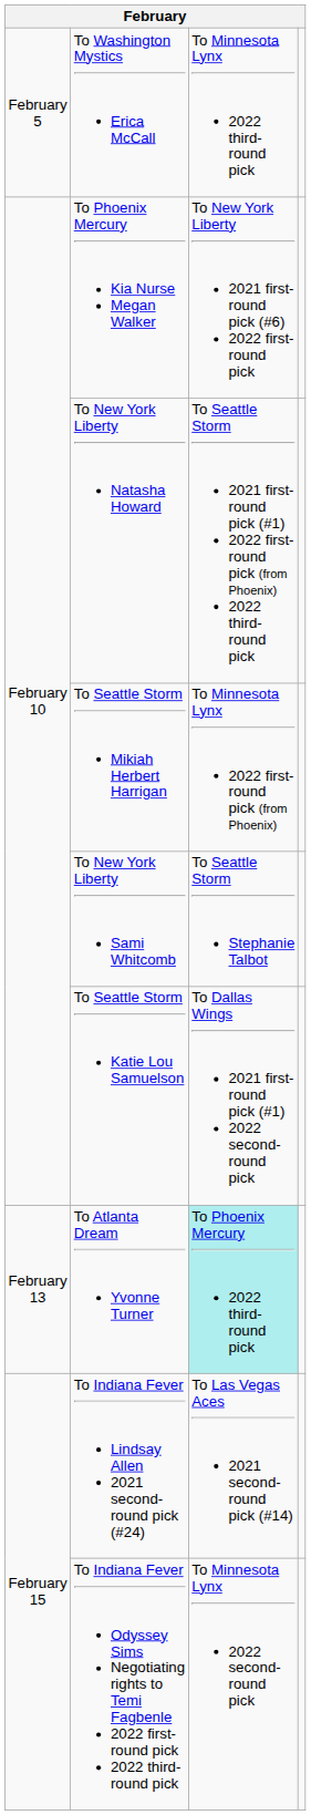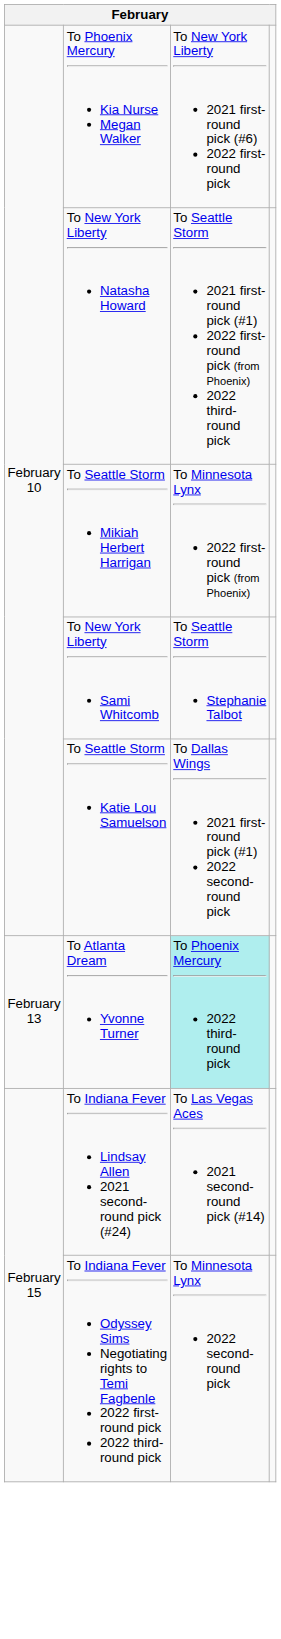 <table class="wikitable" style="text-align:center; width: 50%">
 <tr>
 <th colspan=4>February</th>
-</tr>
-<tr>
-<td>February 5</td>
-<td align=left valign=top>To <a href='#'>Washington Mystics</a><hr><br><ul><li> <a href='#'>Erica McCall</a></li></ul></td>
-<td align=left valign=top>To <a href='#'>Minnesota Lynx</a><hr><br><ul><li>2022 third-round pick</li></ul></td>
-<td align=center></td>
 </tr>
 <tr>
 <td rowspan="5">February 10</td>
 <td align=left valign=top>To <a href='#'>Phoenix Mercury</a><hr><br><ul><li> <a href='#'>Kia Nurse</a></li><li> <a href='#'>Megan Walker</a></li></ul></td>
 <td align=left valign=top>To <a href='#'>New York Liberty</a><hr><br><ul><li>2021 first-round pick (#6)</li><li>2022 first-round pick</li></ul></td>
 <td align=center></td>
 </tr>
 <tr>
 <td align=left valign=top>To <a href='#'>New York Liberty</a><hr><br><ul><li> <a href='#'>Natasha Howard</a></li></ul></td>
 <td align=left valign=top>To <a href='#'>Seattle Storm</a><hr><br><ul><li>2021 first-round pick (#1)</li><li>2022 first-round pick <small>(from Phoenix)</small></li><li>2022 third-round pick</li></ul></td>
 <td align=center></td>
 </tr>
 <tr>
 <td align=left valign=top>To <a href='#'>Seattle Storm</a><hr><br><ul><li> <a href='#'>Mikiah Herbert Harrigan</a></li></ul></td>
 <td align=left valign=top>To <a href='#'>Minnesota Lynx</a><hr><br><ul><li>2022 first-round pick <small>(from Phoenix)</small></li></ul></td>
 <td align=center></td>
 </tr>
 <tr>
 <td align=left valign=top>To <a href='#'>New York Liberty</a><hr><br><ul><li> <a href='#'>Sami Whitcomb</a></li></ul></td>
 <td align=left valign=top>To <a href='#'>Seattle Storm</a><hr><br><ul><li> <a href='#'>Stephanie Talbot</a></li></ul></td>
 <td align=center></td>
 </tr>
 <tr>
 <td align=left valign=top>To <a href='#'>Seattle Storm</a><hr><br><ul><li> <a href='#'>Katie Lou Samuelson</a></li></ul></td>
 <td align=left valign=top>To <a href='#'>Dallas Wings</a><hr><br><ul><li>2021 first-round pick (#1)</li><li>2022 second-round pick</li></ul></td>
 <td align=center></td>
 </tr>
 <tr>
 <td>February 13</td>
 <td align=left valign=top>To <a href='#'>Atlanta Dream</a><hr><br><ul><li> <a href='#'>Yvonne Turner</a></li></ul></td>
 <td align=left valign=top style="background: paleturquoise;">To <a href='#'>Phoenix Mercury</a><hr><br><ul><li>2022 third-round pick</li></ul></td>
 <td align=center></td>
 </tr>
 <tr>
 <td rowspan="2">February 15</td>
 <td align=left valign=top>To <a href='#'>Indiana Fever</a><hr><br><ul><li> <a href='#'>Lindsay Allen</a></li><li>2021 second-round pick (#24)</li></ul></td>
 <td align=left valign=top>To <a href='#'>Las Vegas Aces</a><hr><br><ul><li>2021 second-round pick (#14)</li></ul></td>
 <td align=center></td>
 </tr>
 <tr>
 <td align=left valign=top>To <a href='#'>Indiana Fever</a><hr><br><ul><li> <a href='#'>Odyssey Sims</a></li><li>Negotiating rights to  <a href='#'>Temi Fagbenle</a></li><li>2022 first-round pick</li><li>2022 third-round pick</li></ul></td>
 <td align=left valign=top>To <a href='#'>Minnesota Lynx</a><hr><br><ul><li>2022 second-round pick</li></ul></td>
 <td align=center></td>
 </tr>
 </table>
